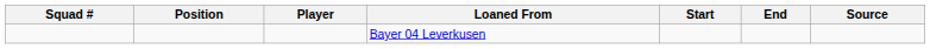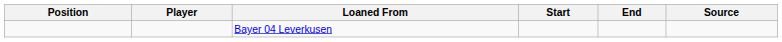 <table class="wikitable sortable" style="width:90%; text-align:center; font-size:95%; text-align:left;">
 <tr>
-<th>Squad #</th>
 <th>Position</th>
 <th>Player</th>
 <th>Loaned From</th>
 <th>Start</th>
 <th>End</th>
 <th>Source</th>
 </tr>
 <tr>
 <td></td>
 <td></td>
-<td></td>
 <td> <a href='#'>Bayer 04 Leverkusen</a></td>
 <td></td>
 <td></td>
 <td></td>
 </tr>
 </table>
